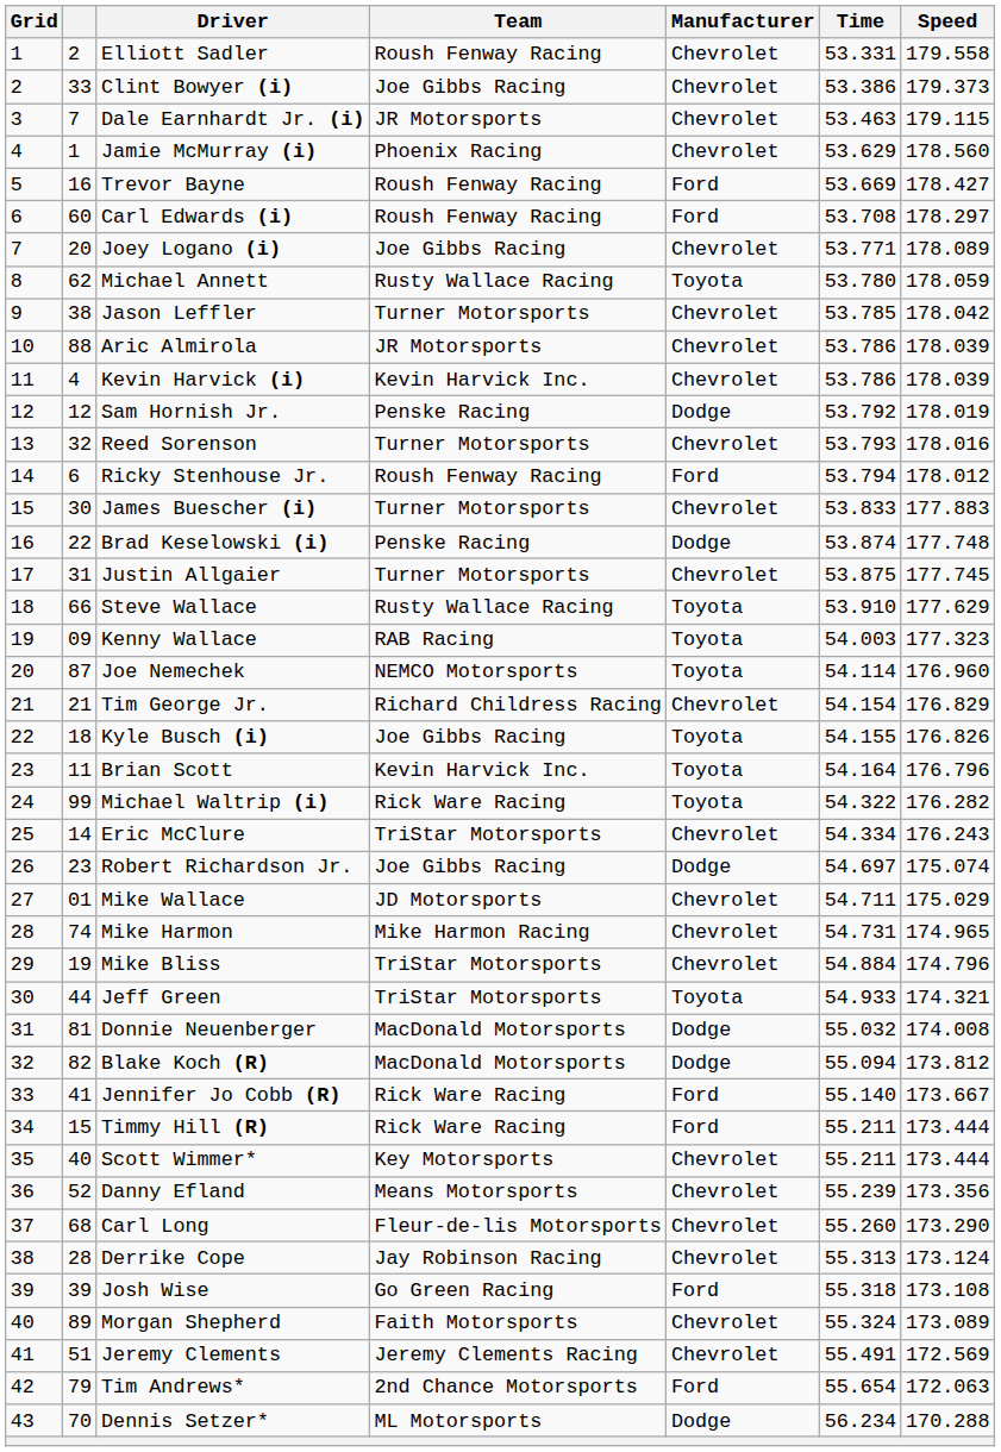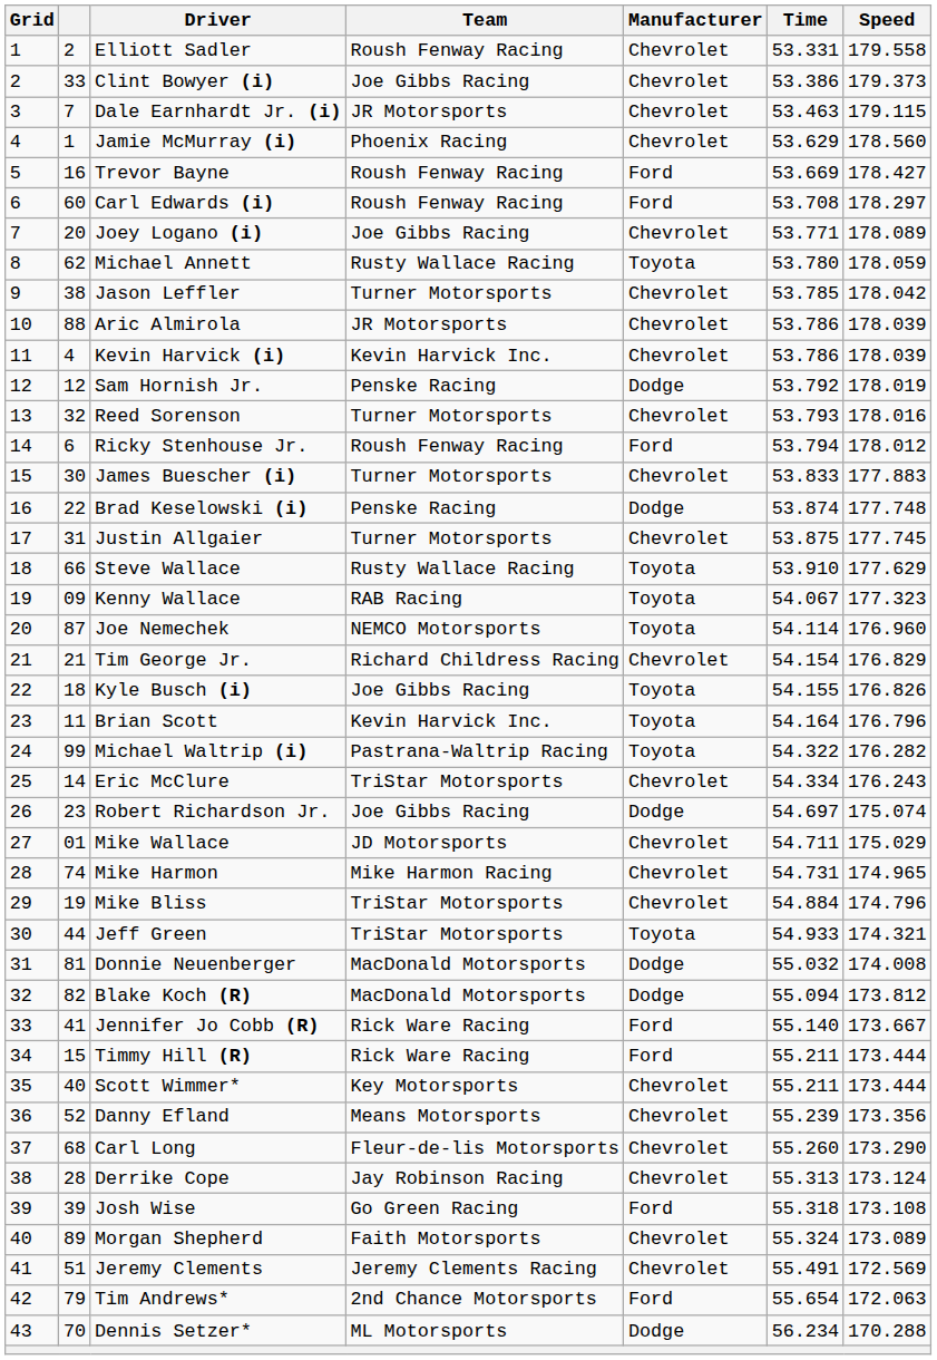 <table class="wikitable">
 <tr>
 <th>Grid</th>
 <th></th>
 <th>Driver</th>
 <th>Team</th>
 <th>Manufacturer</th>
 <th>Time</th>
 <th>Speed</th>
 </tr>
 <tr>
 <td>1</td>
 <td>2</td>
 <td>Elliott Sadler</td>
 <td>Roush Fenway Racing</td>
 <td>Chevrolet</td>
 <td>53.331</td>
 <td>179.558</td>
 </tr>
 <tr>
 <td>2</td>
 <td>33</td>
 <td>Clint Bowyer <strong>(i)</strong></td>
 <td>Joe Gibbs Racing</td>
 <td>Chevrolet</td>
 <td>53.386</td>
 <td>179.373</td>
 </tr>
 <tr>
 <td>3</td>
 <td>7</td>
 <td>Dale Earnhardt Jr. <strong>(i)</strong></td>
 <td>JR Motorsports</td>
 <td>Chevrolet</td>
 <td>53.463</td>
 <td>179.115</td>
 </tr>
 <tr>
 <td>4</td>
 <td>1</td>
 <td>Jamie McMurray <strong>(i)</strong></td>
 <td>Phoenix Racing</td>
 <td>Chevrolet</td>
 <td>53.629</td>
 <td>178.560</td>
 </tr>
 <tr>
 <td>5</td>
 <td>16</td>
 <td>Trevor Bayne</td>
 <td>Roush Fenway Racing</td>
 <td>Ford</td>
 <td>53.669</td>
 <td>178.427</td>
 </tr>
 <tr>
 <td>6</td>
 <td>60</td>
 <td>Carl Edwards <strong>(i)</strong></td>
 <td>Roush Fenway Racing</td>
 <td>Ford</td>
 <td>53.708</td>
 <td>178.297</td>
 </tr>
 <tr>
 <td>7</td>
 <td>20</td>
 <td>Joey Logano <strong>(i)</strong></td>
 <td>Joe Gibbs Racing</td>
 <td>Chevrolet</td>
 <td>53.771</td>
 <td>178.089</td>
 </tr>
 <tr>
 <td>8</td>
 <td>62</td>
 <td>Michael Annett</td>
 <td>Rusty Wallace Racing</td>
 <td>Toyota</td>
 <td>53.780</td>
 <td>178.059</td>
 </tr>
 <tr>
 <td>9</td>
 <td>38</td>
 <td>Jason Leffler</td>
 <td>Turner Motorsports</td>
 <td>Chevrolet</td>
 <td>53.785</td>
 <td>178.042</td>
 </tr>
 <tr>
 <td>10</td>
 <td>88</td>
 <td>Aric Almirola</td>
 <td>JR Motorsports</td>
 <td>Chevrolet</td>
 <td>53.786</td>
 <td>178.039</td>
 </tr>
 <tr>
 <td>11</td>
 <td>4</td>
 <td>Kevin Harvick <strong>(i)</strong></td>
 <td>Kevin Harvick Inc.</td>
 <td>Chevrolet</td>
 <td>53.786</td>
 <td>178.039</td>
 </tr>
 <tr>
 <td>12</td>
 <td>12</td>
 <td>Sam Hornish Jr.</td>
 <td>Penske Racing</td>
 <td>Dodge</td>
 <td>53.792</td>
 <td>178.019</td>
 </tr>
 <tr>
 <td>13</td>
 <td>32</td>
 <td>Reed Sorenson</td>
 <td>Turner Motorsports</td>
 <td>Chevrolet</td>
 <td>53.793</td>
 <td>178.016</td>
 </tr>
 <tr>
 <td>14</td>
 <td>6</td>
 <td>Ricky Stenhouse Jr.</td>
 <td>Roush Fenway Racing</td>
 <td>Ford</td>
 <td>53.794</td>
 <td>178.012</td>
 </tr>
 <tr>
 <td>15</td>
 <td>30</td>
 <td>James Buescher <strong>(i)</strong></td>
 <td>Turner Motorsports</td>
 <td>Chevrolet</td>
 <td>53.833</td>
 <td>177.883</td>
 </tr>
 <tr>
 <td>16</td>
 <td>22</td>
 <td>Brad Keselowski <strong>(i)</strong></td>
 <td>Penske Racing</td>
 <td>Dodge</td>
 <td>53.874</td>
 <td>177.748</td>
 </tr>
 <tr>
 <td>17</td>
 <td>31</td>
 <td>Justin Allgaier</td>
 <td>Turner Motorsports</td>
 <td>Chevrolet</td>
 <td>53.875</td>
 <td>177.745</td>
 </tr>
 <tr>
 <td>18</td>
 <td>66</td>
 <td>Steve Wallace</td>
 <td>Rusty Wallace Racing</td>
 <td>Toyota</td>
 <td>53.910</td>
 <td>177.629</td>
 </tr>
 <tr>
 <td>19</td>
 <td>09</td>
 <td>Kenny Wallace</td>
 <td>RAB Racing</td>
 <td>Toyota</td>
-<td>54.003</td>
+<td>54.067</td>
 <td>177.323</td>
 </tr>
 <tr>
 <td>20</td>
 <td>87</td>
 <td>Joe Nemechek</td>
 <td>NEMCO Motorsports</td>
 <td>Toyota</td>
 <td>54.114</td>
 <td>176.960</td>
 </tr>
 <tr>
 <td>21</td>
 <td>21</td>
 <td>Tim George Jr.</td>
 <td>Richard Childress Racing</td>
 <td>Chevrolet</td>
 <td>54.154</td>
 <td>176.829</td>
 </tr>
 <tr>
 <td>22</td>
 <td>18</td>
 <td>Kyle Busch <strong>(i)</strong></td>
 <td>Joe Gibbs Racing</td>
 <td>Toyota</td>
 <td>54.155</td>
 <td>176.826</td>
 </tr>
 <tr>
 <td>23</td>
 <td>11</td>
 <td>Brian Scott</td>
 <td>Kevin Harvick Inc.</td>
 <td>Toyota</td>
 <td>54.164</td>
 <td>176.796</td>
 </tr>
 <tr>
 <td>24</td>
 <td>99</td>
 <td>Michael Waltrip <strong>(i)</strong></td>
-<td>Rick Ware Racing</td>
+<td>Pastrana-Waltrip Racing</td>
 <td>Toyota</td>
 <td>54.322</td>
 <td>176.282</td>
 </tr>
 <tr>
 <td>25</td>
 <td>14</td>
 <td>Eric McClure</td>
 <td>TriStar Motorsports</td>
 <td>Chevrolet</td>
 <td>54.334</td>
 <td>176.243</td>
 </tr>
 <tr>
 <td>26</td>
 <td>23</td>
 <td>Robert Richardson Jr.</td>
 <td>Joe Gibbs Racing</td>
 <td>Dodge</td>
 <td>54.697</td>
 <td>175.074</td>
 </tr>
 <tr>
 <td>27</td>
 <td>01</td>
 <td>Mike Wallace</td>
 <td>JD Motorsports</td>
 <td>Chevrolet</td>
 <td>54.711</td>
 <td>175.029</td>
 </tr>
 <tr>
 <td>28</td>
 <td>74</td>
 <td>Mike Harmon</td>
 <td>Mike Harmon Racing</td>
 <td>Chevrolet</td>
 <td>54.731</td>
 <td>174.965</td>
 </tr>
 <tr>
 <td>29</td>
 <td>19</td>
 <td>Mike Bliss</td>
 <td>TriStar Motorsports</td>
 <td>Chevrolet</td>
 <td>54.884</td>
 <td>174.796</td>
 </tr>
 <tr>
 <td>30</td>
 <td>44</td>
 <td>Jeff Green</td>
 <td>TriStar Motorsports</td>
 <td>Toyota</td>
 <td>54.933</td>
 <td>174.321</td>
 </tr>
 <tr>
 <td>31</td>
 <td>81</td>
 <td>Donnie Neuenberger</td>
 <td>MacDonald Motorsports</td>
 <td>Dodge</td>
 <td>55.032</td>
 <td>174.008</td>
 </tr>
 <tr>
 <td>32</td>
 <td>82</td>
 <td>Blake Koch <strong>(R)</strong></td>
 <td>MacDonald Motorsports</td>
 <td>Dodge</td>
 <td>55.094</td>
 <td>173.812</td>
 </tr>
 <tr>
 <td>33</td>
 <td>41</td>
 <td>Jennifer Jo Cobb <strong>(R)</strong></td>
 <td>Rick Ware Racing</td>
 <td>Ford</td>
 <td>55.140</td>
 <td>173.667</td>
 </tr>
 <tr>
 <td>34</td>
 <td>15</td>
 <td>Timmy Hill <strong>(R)</strong></td>
 <td>Rick Ware Racing</td>
 <td>Ford</td>
 <td>55.211</td>
 <td>173.444</td>
 </tr>
 <tr>
 <td>35</td>
 <td>40</td>
 <td>Scott Wimmer*</td>
 <td>Key Motorsports</td>
 <td>Chevrolet</td>
 <td>55.211</td>
 <td>173.444</td>
 </tr>
 <tr>
 <td>36</td>
 <td>52</td>
 <td>Danny Efland</td>
 <td>Means Motorsports</td>
 <td>Chevrolet</td>
 <td>55.239</td>
 <td>173.356</td>
 </tr>
 <tr>
 <td>37</td>
 <td>68</td>
 <td>Carl Long</td>
 <td>Fleur-de-lis Motorsports</td>
 <td>Chevrolet</td>
 <td>55.260</td>
 <td>173.290</td>
 </tr>
 <tr>
 <td>38</td>
 <td>28</td>
 <td>Derrike Cope</td>
 <td>Jay Robinson Racing</td>
 <td>Chevrolet</td>
 <td>55.313</td>
 <td>173.124</td>
 </tr>
 <tr>
 <td>39</td>
 <td>39</td>
 <td>Josh Wise</td>
 <td>Go Green Racing</td>
 <td>Ford</td>
 <td>55.318</td>
 <td>173.108</td>
 </tr>
 <tr>
 <td>40</td>
 <td>89</td>
 <td>Morgan Shepherd</td>
 <td>Faith Motorsports</td>
 <td>Chevrolet</td>
 <td>55.324</td>
 <td>173.089</td>
 </tr>
 <tr>
 <td>41</td>
 <td>51</td>
 <td>Jeremy Clements</td>
 <td>Jeremy Clements Racing</td>
 <td>Chevrolet</td>
 <td>55.491</td>
 <td>172.569</td>
 </tr>
 <tr>
 <td>42</td>
 <td>79</td>
 <td>Tim Andrews*</td>
 <td>2nd Chance Motorsports</td>
 <td>Ford</td>
 <td>55.654</td>
 <td>172.063</td>
 </tr>
 <tr>
 <td>43</td>
 <td>70</td>
 <td>Dennis Setzer*</td>
 <td>ML Motorsports</td>
 <td>Dodge</td>
 <td>56.234</td>
 <td>170.288</td>
 </tr>
 <tr>
 <th colspan="7"></th>
 </tr>
 </table>
